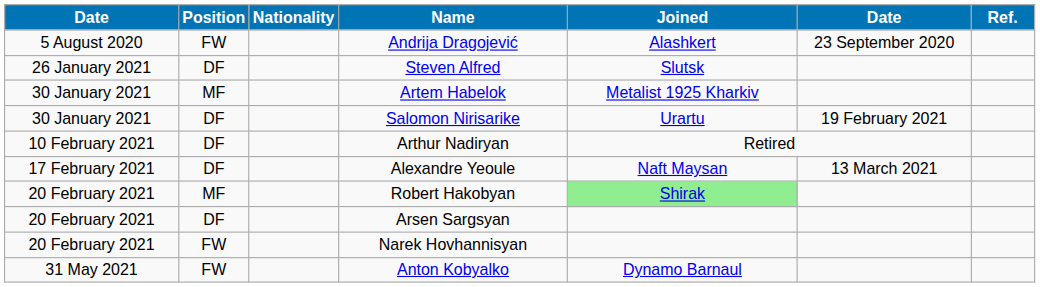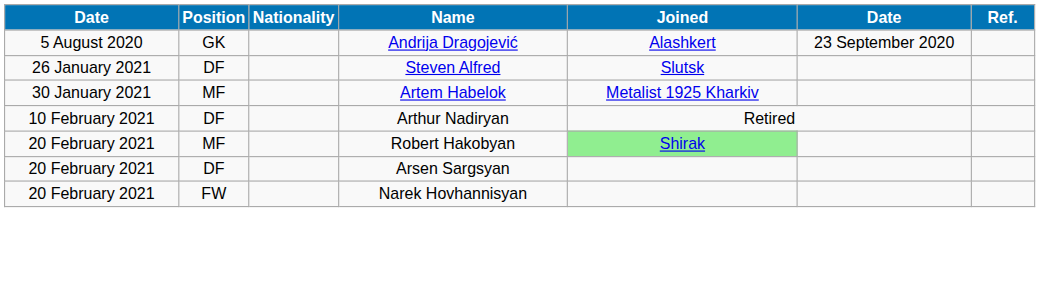 <table class="wikitable"  style="text-align:center; font-size:90%; ">
 <tr>
 <th style="background:#0174B5; color:#FFFFFF; width:150px;">Date</th>
 <th style="background:#0174B5; color:#FFFFFF; width:50px;">Position</th>
 <th style="background:#0174B5; color:#FFFFFF; width:50px;">Nationality</th>
 <th style="background:#0174B5; color:#FFFFFF; width:200px;">Name</th>
 <th style="background:#0174B5; color:#FFFFFF; width:200px;">Joined</th>
 <th style="background:#0174B5; color:#FFFFFF; width:150px;">Date</th>
 <th style="background:#0174B5; color:#FFFFFF; width:50px;">Ref.</th>
 </tr>
 <tr>
 <td>5 August 2020</td>
-<td>FW</td>
+<td>GK</td>
 <td></td>
 <td><a href='#'>Andrija Dragojević</a></td>
 <td><a href='#'>Alashkert</a></td>
 <td>23 September 2020</td>
 <td></td>
 </tr>
 <tr>
 <td>26 January 2021</td>
 <td>DF</td>
 <td></td>
 <td><a href='#'>Steven Alfred</a></td>
 <td><a href='#'>Slutsk</a></td>
 <td></td>
 <td></td>
 </tr>
 <tr>
 <td>30 January 2021</td>
 <td>MF</td>
 <td></td>
 <td><a href='#'>Artem Habelok</a></td>
 <td><a href='#'>Metalist 1925 Kharkiv</a></td>
 <td></td>
 <td></td>
 </tr>
 <tr>
-<td>30 January 2021</td>
-<td>DF</td>
-<td></td>
-<td><a href='#'>Salomon Nirisarike</a></td>
-<td><a href='#'>Urartu</a></td>
-<td>19 February 2021</td>
-<td></td>
-</tr>
-<tr>
 <td>10 February 2021</td>
 <td>DF</td>
 <td></td>
 <td>Arthur Nadiryan</td>
 <td colspan="2">Retired</td>
-<td></td>
-</tr>
-<tr>
-<td>17 February 2021</td>
-<td>DF</td>
-<td></td>
-<td>Alexandre Yeoule</td>
-<td><a href='#'>Naft Maysan</a></td>
-<td>13 March 2021</td>
 <td></td>
 </tr>
 <tr>
 <td>20 February 2021</td>
 <td>MF</td>
 <td></td>
 <td>Robert Hakobyan</td>
 <td style="background: lightgreen;"><a href='#'>Shirak</a></td>
 <td></td>
 <td></td>
 </tr>
 <tr>
 <td>20 February 2021</td>
 <td>DF</td>
 <td></td>
 <td>Arsen Sargsyan</td>
 <td></td>
 <td></td>
 <td></td>
 </tr>
 <tr>
 <td>20 February 2021</td>
 <td>FW</td>
 <td></td>
 <td>Narek Hovhannisyan</td>
 <td></td>
 <td></td>
 <td></td>
 </tr>
-<tr>
-<td>31 May 2021</td>
-<td>FW</td>
-<td></td>
-<td><a href='#'>Anton Kobyalko</a></td>
-<td><a href='#'>Dynamo Barnaul</a></td>
-<td></td>
-<td></td>
-</tr>
 </table>
